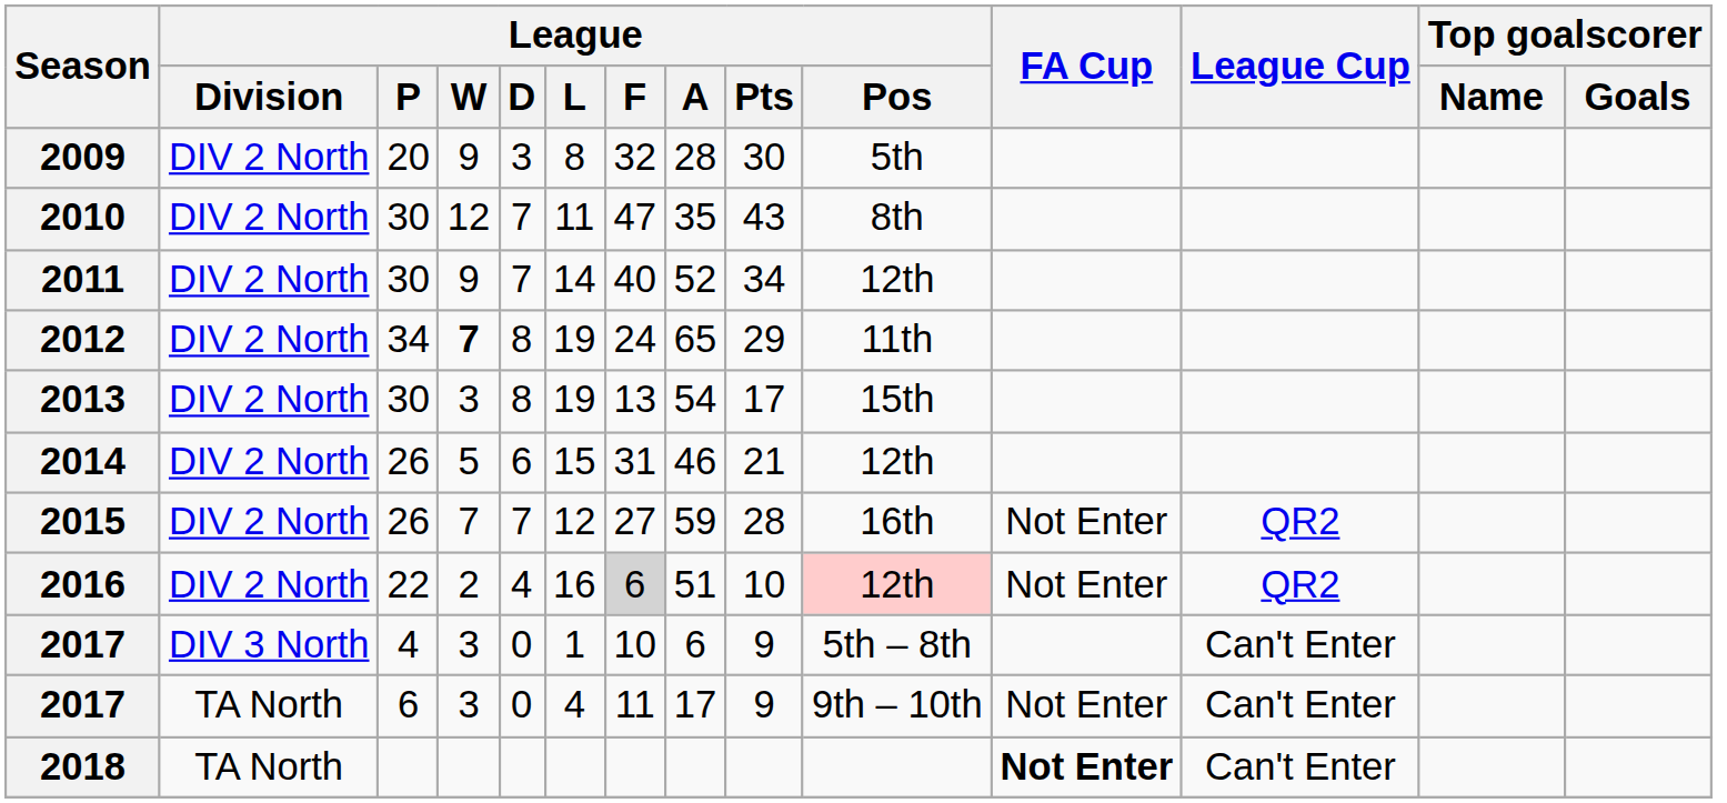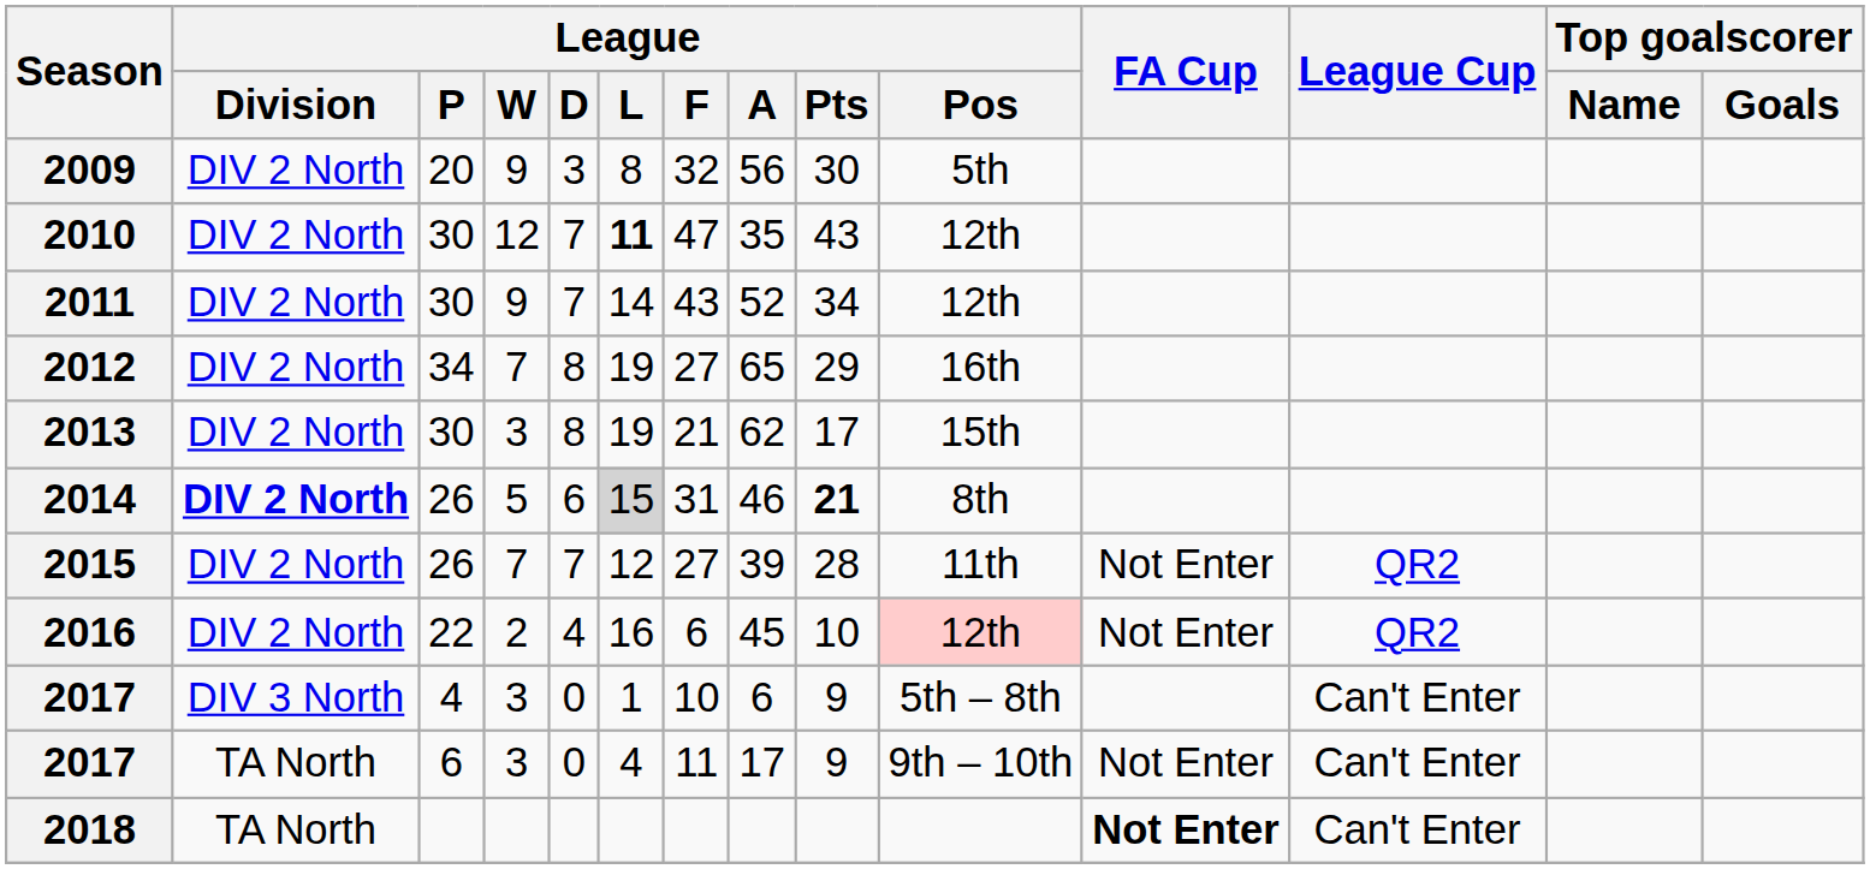 <table class="wikitable" style="text-align: center">
 <tr>
 <th rowspan=2>Season</th>
 <th colspan=9>League</th>
 <th rowspan=2><a href='#'>FA Cup</a></th>
 <th rowspan=2><a href='#'>League Cup</a></th>
 <th colspan=2>Top goalscorer</th>
 </tr>
 <tr>
 <th>Division</th>
 <th>P</th>
 <th>W</th>
 <th>D</th>
 <th>L</th>
 <th>F</th>
 <th>A</th>
 <th>Pts</th>
 <th>Pos</th>
 <th>Name</th>
 <th>Goals</th>
 </tr>
 <tr>
 <th>2009</th>
 <td><a href='#'>DIV 2 North</a></td>
 <td>20</td>
 <td>9</td>
 <td>3</td>
 <td>8</td>
 <td>32</td>
-<td>28</td>
+<td>56</td>
 <td>30</td>
 <td>5th</td>
 <td></td>
 <td></td>
 <td></td>
 <td></td>
 </tr>
 <tr>
 <th>2010</th>
 <td><a href='#'>DIV 2 North</a></td>
 <td>30</td>
 <td>12</td>
 <td>7</td>
-<td>11</td>
+<td><strong>11</strong></td>
 <td>47</td>
 <td>35</td>
 <td>43</td>
-<td>8th</td>
+<td>12th</td>
 <td></td>
 <td></td>
 <td></td>
 <td></td>
 </tr>
 <tr>
 <th>2011</th>
 <td><a href='#'>DIV 2 North</a></td>
 <td>30</td>
 <td>9</td>
 <td>7</td>
 <td>14</td>
-<td>40</td>
+<td>43</td>
 <td>52</td>
 <td>34</td>
 <td>12th</td>
 <td></td>
 <td></td>
 <td></td>
 <td></td>
 </tr>
 <tr>
 <th>2012</th>
 <td><a href='#'>DIV 2 North</a></td>
 <td>34</td>
-<td><strong>7</strong></td>
+<td>7</td>
 <td>8</td>
 <td>19</td>
-<td>24</td>
+<td>27</td>
 <td>65</td>
 <td>29</td>
-<td>11th</td>
+<td>16th</td>
 <td></td>
 <td></td>
 <td></td>
 <td></td>
 </tr>
 <tr>
 <th>2013</th>
 <td><a href='#'>DIV 2 North</a></td>
 <td>30</td>
 <td>3</td>
 <td>8</td>
 <td>19</td>
-<td>13</td>
-<td>54</td>
+<td>21</td>
+<td>62</td>
 <td>17</td>
 <td>15th</td>
 <td></td>
 <td></td>
 <td></td>
 <td></td>
 </tr>
 <tr>
 <th>2014</th>
-<td><a href='#'>DIV 2 North</a></td>
+<td><strong><a href='#'>DIV 2 North</a></strong></td>
 <td>26</td>
 <td>5</td>
 <td>6</td>
-<td>15</td>
+<td style="background: lightgrey;">15</td>
 <td>31</td>
 <td>46</td>
-<td>21</td>
-<td>12th</td>
+<td><strong>21</strong></td>
+<td>8th</td>
 <td></td>
 <td></td>
 <td></td>
 <td></td>
 </tr>
 <tr>
 <th>2015</th>
 <td><a href='#'>DIV 2 North</a></td>
 <td>26</td>
 <td>7</td>
 <td>7</td>
 <td>12</td>
 <td>27</td>
-<td>59</td>
+<td>39</td>
 <td>28</td>
-<td>16th</td>
+<td>11th</td>
 <td>Not Enter</td>
 <td><a href='#'>QR2</a></td>
 <td></td>
 <td></td>
 </tr>
 <tr>
 <th>2016</th>
 <td><a href='#'>DIV 2 North</a></td>
 <td>22</td>
 <td>2</td>
 <td>4</td>
 <td>16</td>
-<td style="background: lightgrey;">6</td>
-<td>51</td>
+<td>6</td>
+<td>45</td>
 <td>10</td>
 <td bgcolor=FFCCCC>12th</td>
 <td>Not Enter</td>
 <td><a href='#'>QR2</a></td>
 <td></td>
 <td></td>
 </tr>
 <tr>
 <th>2017</th>
 <td><a href='#'>DIV 3 North</a></td>
 <td>4</td>
 <td>3</td>
 <td>0</td>
 <td>1</td>
 <td>10</td>
 <td>6</td>
 <td>9</td>
 <td>5th – 8th</td>
 <td></td>
 <td>Can't Enter</td>
 <td></td>
 <td></td>
 </tr>
 <tr>
 <th>2017</th>
 <td>TA North</td>
 <td>6</td>
 <td>3</td>
 <td>0</td>
 <td>4</td>
 <td>11</td>
 <td>17</td>
 <td>9</td>
 <td>9th – 10th</td>
 <td>Not Enter</td>
 <td>Can't Enter</td>
 <td></td>
 <td></td>
 </tr>
 <tr>
 <th>2018</th>
 <td>TA North</td>
 <td></td>
 <td></td>
 <td></td>
 <td></td>
 <td></td>
 <td></td>
 <td></td>
 <td></td>
 <td><strong>Not Enter</strong></td>
 <td>Can't Enter</td>
 <td></td>
 <td></td>
 </tr>
 <tr>
 </tr>
 </table>
